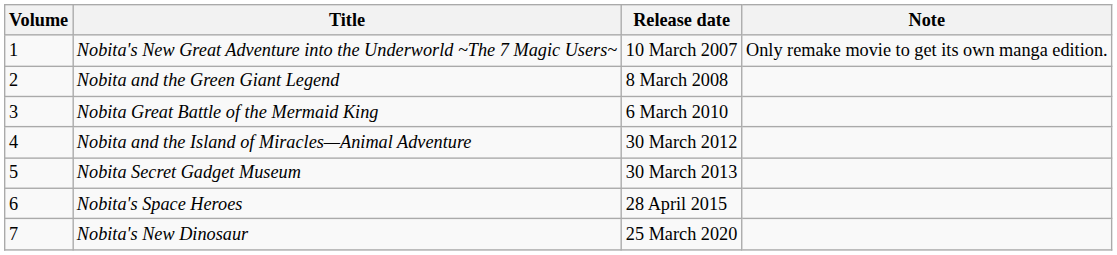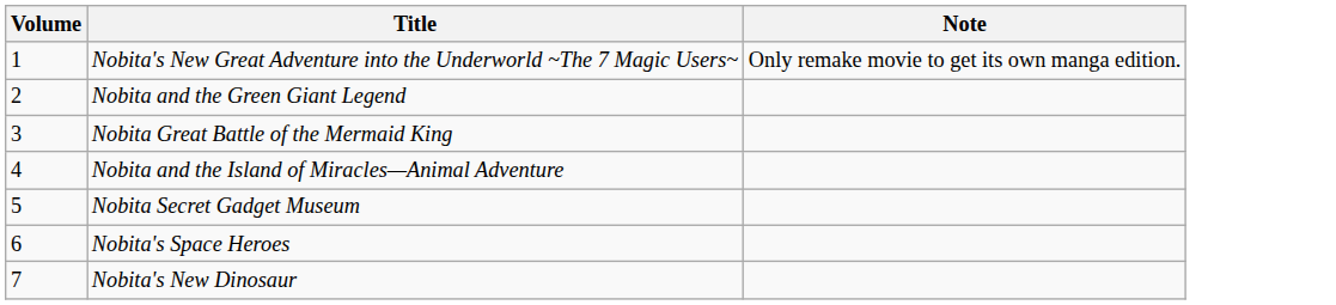 <table class = wikitable style="font-size:smaller">
 <tr>
 <th>Volume</th>
 <th>Title</th>
-<th>Release date</th>
 <th>Note</th>
 </tr>
 <tr>
 <td>1</td>
 <td><em>Nobita's New Great Adventure into the Underworld ~The 7 Magic Users~</em></td>
-<td>10 March 2007 </td>
 <td>Only remake movie to get its own manga edition.</td>
 </tr>
 <tr>
 <td>2</td>
 <td><em>Nobita and the Green Giant Legend</em></td>
-<td>8 March 2008 </td>
 <td></td>
 </tr>
 <tr>
 <td>3</td>
 <td><em>Nobita Great Battle of the Mermaid King</em></td>
-<td>6 March 2010 </td>
 <td></td>
 </tr>
 <tr>
 <td>4</td>
 <td><em> Nobita and the Island of Miracles—Animal Adventure</em></td>
-<td>30 March 2012 </td>
 <td></td>
 </tr>
 <tr>
 <td>5</td>
 <td><em>Nobita Secret Gadget Museum</em></td>
-<td>30 March 2013 </td>
 <td></td>
 </tr>
 <tr>
 <td>6</td>
 <td><em>Nobita's Space Heroes</em></td>
-<td>28 April 2015 </td>
 <td></td>
 </tr>
 <tr>
 <td>7</td>
 <td><em>Nobita's New Dinosaur</em></td>
-<td>25 March 2020 </td>
 <td></td>
 </tr>
 </table>
